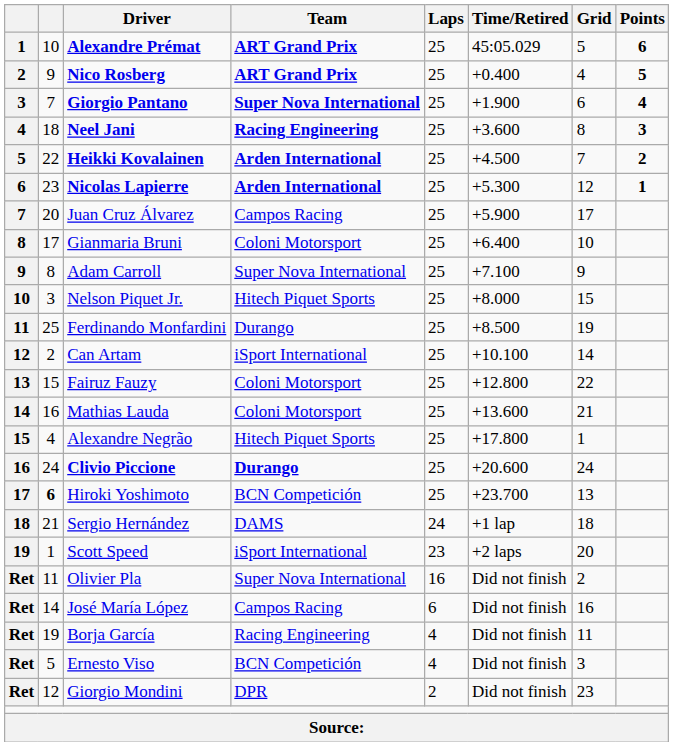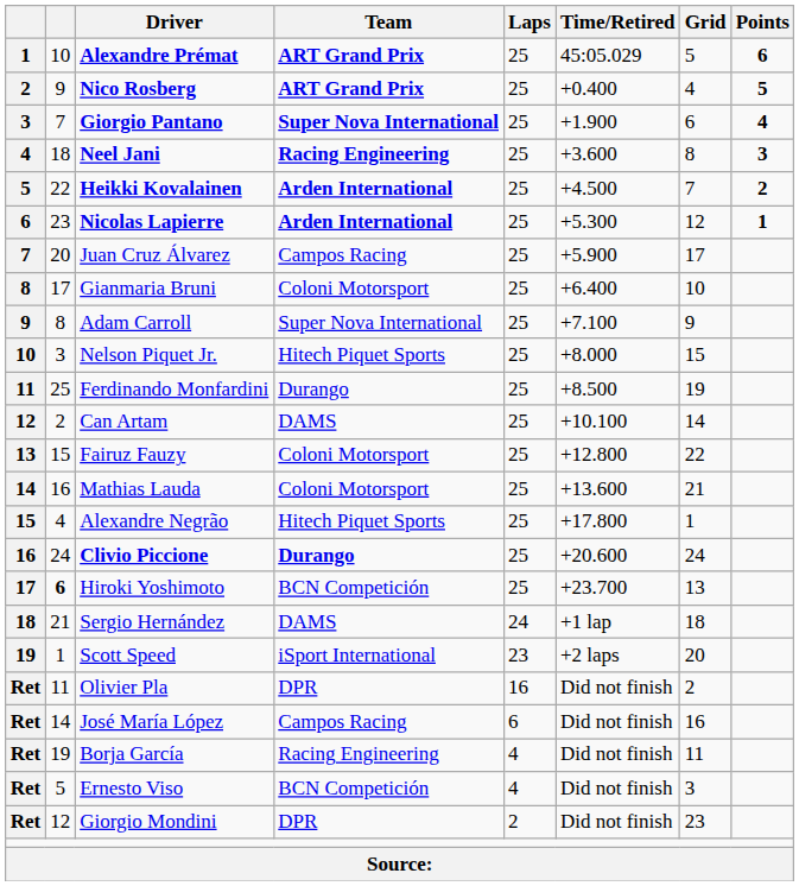 <table class="wikitable" style="font-size:85%">
 <tr>
 <th></th>
 <th></th>
 <th>Driver</th>
 <th>Team</th>
 <th>Laps</th>
 <th>Time/Retired</th>
 <th>Grid</th>
 <th>Points</th>
 </tr>
 <tr>
 <th>1</th>
 <td align="center">10</td>
 <td> <strong><a href='#'>Alexandre Prémat</a></strong></td>
 <td><strong><a href='#'>ART Grand Prix</a></strong></td>
 <td>25</td>
 <td>45:05.029</td>
 <td>5</td>
 <td align="center"><strong>6</strong></td>
 </tr>
 <tr>
 <th>2</th>
 <td align="center">9</td>
 <td> <strong><a href='#'>Nico Rosberg</a></strong></td>
 <td><strong><a href='#'>ART Grand Prix</a></strong></td>
 <td>25</td>
 <td>+0.400</td>
 <td>4</td>
 <td align="center"><strong>5</strong></td>
 </tr>
 <tr>
 <th>3</th>
 <td align="center">7</td>
 <td> <strong><a href='#'>Giorgio Pantano</a></strong></td>
 <td><strong><a href='#'>Super Nova International</a></strong></td>
 <td>25</td>
 <td>+1.900</td>
 <td>6</td>
 <td align="center"><strong>4</strong></td>
 </tr>
 <tr>
 <th>4</th>
 <td align="center">18</td>
 <td> <strong><a href='#'>Neel Jani</a></strong></td>
 <td><strong><a href='#'>Racing Engineering</a></strong></td>
 <td>25</td>
 <td>+3.600</td>
 <td>8</td>
 <td align="center"><strong>3</strong></td>
 </tr>
 <tr>
 <th>5</th>
 <td align="center">22</td>
 <td> <strong><a href='#'>Heikki Kovalainen</a></strong></td>
 <td><strong><a href='#'>Arden International</a></strong></td>
 <td>25</td>
 <td>+4.500</td>
 <td>7</td>
 <td align="center"><strong>2</strong></td>
 </tr>
 <tr>
 <th>6</th>
 <td align="center">23</td>
 <td> <strong><a href='#'>Nicolas Lapierre</a></strong></td>
 <td><strong><a href='#'>Arden International</a></strong></td>
 <td>25</td>
 <td>+5.300</td>
 <td>12</td>
 <td align="center"><strong>1</strong></td>
 </tr>
 <tr>
 <th>7</th>
 <td align="center">20</td>
 <td> <a href='#'>Juan Cruz Álvarez</a></td>
 <td><a href='#'>Campos Racing</a></td>
 <td>25</td>
 <td>+5.900</td>
 <td>17</td>
 <td></td>
 </tr>
 <tr>
 <th>8</th>
 <td align="center">17</td>
 <td> <a href='#'>Gianmaria Bruni</a></td>
 <td><a href='#'>Coloni Motorsport</a></td>
 <td>25</td>
 <td>+6.400</td>
 <td>10</td>
 <td></td>
 </tr>
 <tr>
 <th>9</th>
 <td align="center">8</td>
 <td> <a href='#'>Adam Carroll</a></td>
 <td><a href='#'>Super Nova International</a></td>
 <td>25</td>
 <td>+7.100</td>
 <td>9</td>
 <td></td>
 </tr>
 <tr>
 <th>10</th>
 <td align="center">3</td>
 <td> <a href='#'>Nelson Piquet Jr.</a></td>
 <td><a href='#'>Hitech Piquet Sports</a></td>
 <td>25</td>
 <td>+8.000</td>
 <td>15</td>
 <td></td>
 </tr>
 <tr>
 <th>11</th>
 <td align="center">25</td>
 <td> <a href='#'>Ferdinando Monfardini</a></td>
 <td><a href='#'>Durango</a></td>
 <td>25</td>
 <td>+8.500</td>
 <td>19</td>
 <td></td>
 </tr>
 <tr>
 <th>12</th>
 <td align="center">2</td>
 <td> <a href='#'>Can Artam</a></td>
-<td><a href='#'>iSport International</a></td>
+<td><a href='#'>DAMS</a></td>
 <td>25</td>
 <td>+10.100</td>
 <td>14</td>
 <td></td>
 </tr>
 <tr>
 <th>13</th>
 <td align="center">15</td>
 <td> <a href='#'>Fairuz Fauzy</a></td>
 <td><a href='#'>Coloni Motorsport</a></td>
 <td>25</td>
 <td>+12.800</td>
 <td>22</td>
 <td></td>
 </tr>
 <tr>
 <th>14</th>
 <td align="center">16</td>
 <td> <a href='#'>Mathias Lauda</a></td>
 <td><a href='#'>Coloni Motorsport</a></td>
 <td>25</td>
 <td>+13.600</td>
 <td>21</td>
 <td></td>
 </tr>
 <tr>
 <th>15</th>
 <td align="center">4</td>
 <td> <a href='#'>Alexandre Negrão</a></td>
 <td><a href='#'>Hitech Piquet Sports</a></td>
 <td>25</td>
 <td>+17.800</td>
 <td>1</td>
 <td></td>
 </tr>
 <tr>
 <th>16</th>
 <td align="center">24</td>
 <td> <strong><a href='#'>Clivio Piccione</a></strong></td>
 <td><strong><a href='#'>Durango</a></strong></td>
 <td>25</td>
 <td>+20.600</td>
 <td>24</td>
 <td align="center"><strong></strong></td>
 </tr>
 <tr>
 <th>17</th>
 <td align="center"><strong>6</strong></td>
 <td> <a href='#'>Hiroki Yoshimoto</a></td>
 <td><a href='#'>BCN Competición</a></td>
 <td>25</td>
 <td>+23.700</td>
 <td>13</td>
 <td></td>
 </tr>
 <tr>
 <th>18</th>
 <td align="center">21</td>
 <td> <a href='#'>Sergio Hernández</a></td>
 <td><a href='#'>DAMS</a></td>
 <td>24</td>
 <td>+1 lap</td>
 <td>18</td>
 <td></td>
 </tr>
 <tr>
 <th>19</th>
 <td align="center">1</td>
 <td> <a href='#'>Scott Speed</a></td>
 <td><a href='#'>iSport International</a></td>
 <td>23</td>
 <td>+2 laps</td>
 <td>20</td>
 <td></td>
 </tr>
 <tr>
 <th>Ret</th>
 <td align="center">11</td>
 <td> <a href='#'>Olivier Pla</a></td>
-<td><a href='#'>Super Nova International</a></td>
+<td><a href='#'>DPR</a></td>
 <td>16</td>
 <td>Did not finish</td>
 <td>2</td>
 <td></td>
 </tr>
 <tr>
 <th>Ret</th>
 <td align="center">14</td>
 <td> <a href='#'>José María López</a></td>
 <td><a href='#'>Campos Racing</a></td>
 <td>6</td>
 <td>Did not finish</td>
 <td>16</td>
 <td></td>
 </tr>
 <tr>
 <th>Ret</th>
 <td align="center">19</td>
 <td> <a href='#'>Borja García</a></td>
 <td><a href='#'>Racing Engineering</a></td>
 <td>4</td>
 <td>Did not finish</td>
 <td>11</td>
 <td></td>
 </tr>
 <tr>
 <th>Ret</th>
 <td align="center">5</td>
 <td> <a href='#'>Ernesto Viso</a></td>
 <td><a href='#'>BCN Competición</a></td>
 <td>4</td>
 <td>Did not finish</td>
 <td>3</td>
 <td></td>
 </tr>
 <tr>
 <th>Ret</th>
 <td align="center">12</td>
 <td> <a href='#'>Giorgio Mondini</a></td>
 <td><a href='#'>DPR</a></td>
 <td>2</td>
 <td>Did not finish</td>
 <td>23</td>
 <td></td>
 </tr>
 <tr>
 <td colspan="8"></td>
 </tr>
 <tr>
 <th colspan="8">Source:</th>
 </tr>
 </table>
